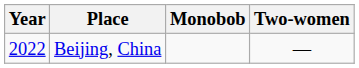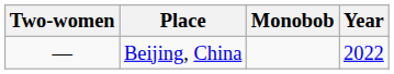 <table class="wikitable sortable" style="text-align:center;">
 <tr>
-<th>Year</th>
+<th>Two-women</th>
 <th>Place</th>
 <th>Monobob</th>
-<th>Two-women</th>
+<th>Year</th>
 </tr>
 <tr>
-<td><a href='#'>2022</a></td>
+<td>—</td>
 <td style="text-align:left;"> <a href='#'>Beijing</a>, <a href='#'>China</a></td>
 <td><a href='#'></a></td>
-<td>—</td>
+<td><a href='#'>2022</a></td>
 </tr>
 </table>
